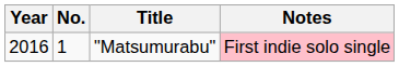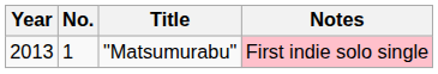 <table class="wikitable sortable">
 <tr>
 <th>Year</th>
 <th data-sort-type="number">No.</th>
 <th>Title </th>
 <th class="unsortable">Notes </th>
 </tr>
 <tr>
-<td>2016</td>
+<td>2013</td>
 <td>1</td>
 <td>"Matsumurabu"</td>
 <td style="background: pink;">First indie solo single</td>
 </tr>
 <tr>
 </tr>
 </table>
